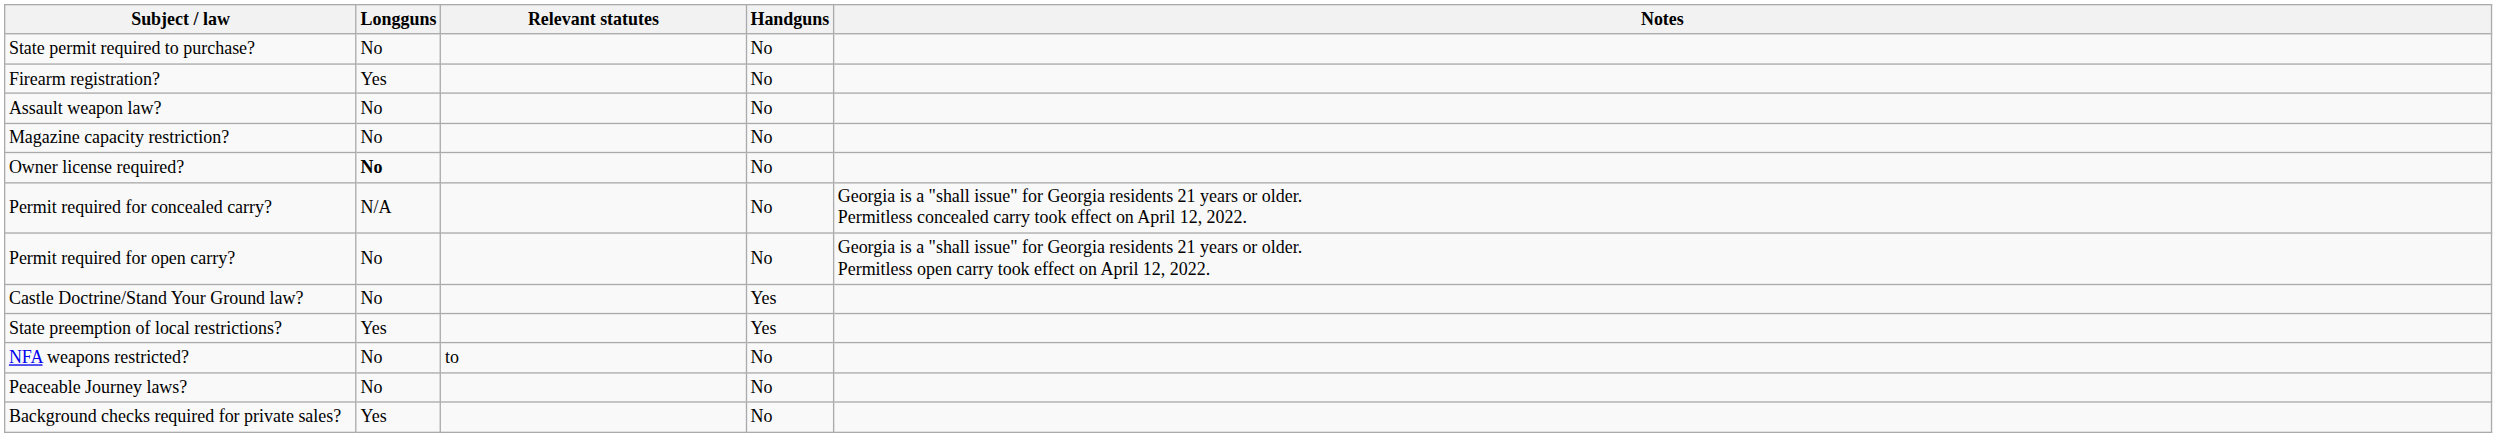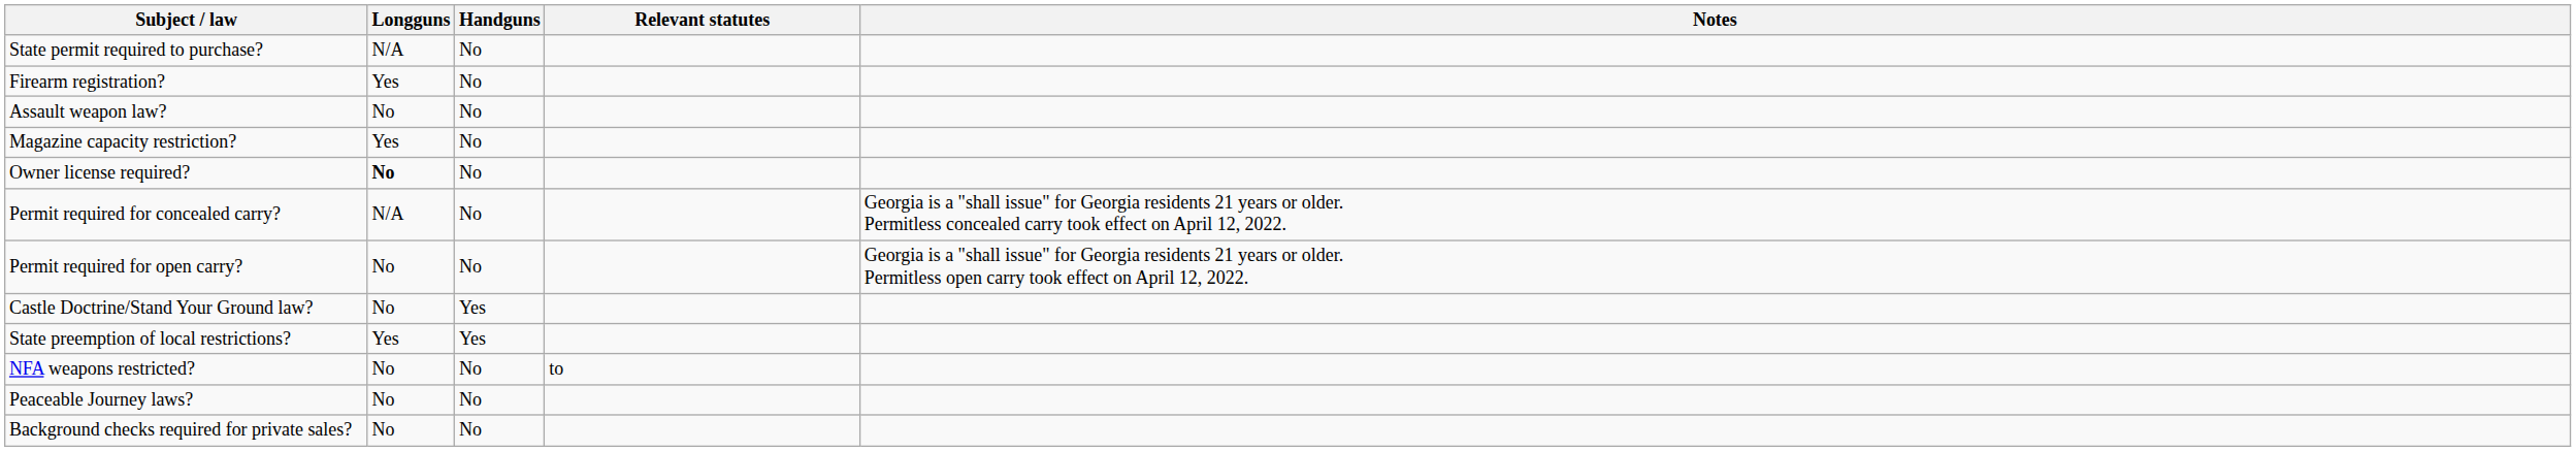 <table class="wikitable" style="font-size:85%; width:95%;">
 <tr>
 <th scope="col" style="width:260px;">Subject / law</th>
 <th scope="col" style="width:50px;">Longguns</th>
+<th scope="col" style="width:50px;">Handguns</th>
 <th scope="col" style="width:225px;">Relevant statutes</th>
-<th scope="col" style="width:50px;">Handguns</th>
 <th>Notes</th>
 </tr>
 <tr>
 <td>State permit required to purchase?</td>
+<td>N/A</td>
 <td>No</td>
 <td></td>
-<td>No</td>
 <td></td>
 </tr>
 <tr>
 <td>Firearm registration?</td>
 <td>Yes</td>
+<td>No</td>
 <td></td>
-<td>No</td>
 <td></td>
 </tr>
 <tr>
 <td>Assault weapon law?</td>
 <td>No</td>
+<td>No</td>
 <td></td>
-<td>No</td>
 <td></td>
 </tr>
 <tr>
 <td>Magazine capacity restriction?</td>
+<td>Yes</td>
 <td>No</td>
 <td></td>
-<td>No</td>
 <td></td>
 </tr>
 <tr>
 <td>Owner license required?</td>
 <td><strong>No</strong></td>
+<td>No</td>
 <td></td>
-<td>No</td>
 <td></td>
 </tr>
 <tr>
 <td>Permit required for concealed carry?</td>
 <td>N/A</td>
+<td>No</td>
 <td><br></td>
-<td>No</td>
 <td>Georgia is a "shall issue" for Georgia residents 21 years or older.<br>Permitless concealed carry took effect on April 12, 2022.</td>
 </tr>
 <tr>
 <td>Permit required for open carry?</td>
 <td>No</td>
+<td>No</td>
 <td><br></td>
-<td>No</td>
 <td>Georgia is a "shall issue" for Georgia residents 21 years or older.<br>Permitless open carry took effect on April 12, 2022.</td>
 </tr>
 <tr>
 <td>Castle Doctrine/Stand Your Ground law?</td>
 <td>No</td>
+<td>Yes</td>
 <td></td>
-<td>Yes</td>
 <td></td>
 </tr>
 <tr>
 <td>State preemption of local restrictions?</td>
 <td>Yes</td>
+<td>Yes</td>
 <td></td>
-<td>Yes</td>
 <td></td>
 </tr>
 <tr>
 <td><a href='#'>NFA</a> weapons restricted?</td>
 <td>No</td>
+<td>No</td>
 <td> to </td>
-<td>No</td>
 <td></td>
 </tr>
 <tr>
 <td>Peaceable Journey laws?</td>
 <td>No</td>
+<td>No</td>
 <td></td>
-<td>No</td>
 <td></td>
 </tr>
 <tr>
 <td>Background checks required for private sales?</td>
-<td>Yes</td>
+<td>No</td>
+<td>No</td>
 <td></td>
-<td>No</td>
 <td></td>
 </tr>
 </table>
